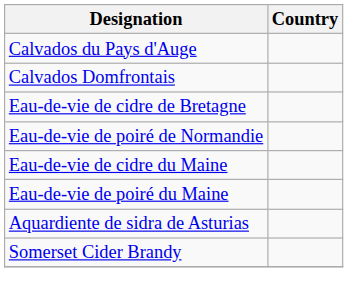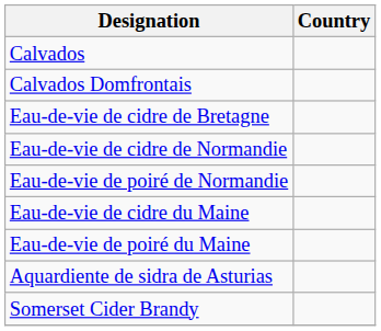 <table class="wikitable">
 <tr>
 <th>Designation</th>
 <th>Country</th>
 </tr>
 <tr>
-<td><a href='#'>Calvados du Pays d'Auge</a></td>
+<td><a href='#'>Calvados</a></td>
 <td></td>
 </tr>
 <tr>
 <td><a href='#'>Calvados Domfrontais</a></td>
 <td></td>
 </tr>
 <tr>
 <td><a href='#'>Eau-de-vie de cidre de Bretagne</a></td>
+<td></td>
+</tr>
+<tr>
+<td><a href='#'>Eau-de-vie de cidre de Normandie</a></td>
 <td></td>
 </tr>
 <tr>
 <td><a href='#'>Eau-de-vie de poiré de Normandie</a></td>
 <td></td>
 </tr>
 <tr>
 <td><a href='#'>Eau-de-vie de cidre du Maine</a></td>
 <td></td>
 </tr>
 <tr>
 <td><a href='#'>Eau-de-vie de poiré du Maine</a></td>
 <td></td>
 </tr>
 <tr>
 <td><a href='#'>Aquardiente de sidra de Asturias</a></td>
 <td></td>
 </tr>
 <tr>
 <td><a href='#'>Somerset Cider Brandy</a></td>
 <td></td>
 </tr>
 <tr>
 </tr>
 </table>
